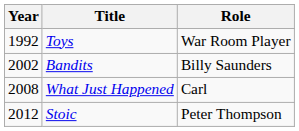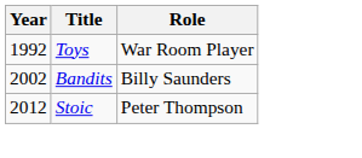 <table class="wikitable">
 <tr>
 <th>Year</th>
 <th>Title</th>
 <th>Role</th>
 </tr>
 <tr>
 <td>1992</td>
 <td><em><a href='#'>Toys</a></em></td>
 <td>War Room Player</td>
 </tr>
 <tr>
 <td>2002</td>
 <td><em><a href='#'>Bandits</a></em></td>
 <td>Billy Saunders</td>
 </tr>
 <tr>
-<td>2008</td>
-<td><em><a href='#'>What Just Happened</a></em></td>
-<td>Carl</td>
-</tr>
-<tr>
 <td>2012</td>
 <td><em><a href='#'>Stoic</a></em></td>
 <td>Peter Thompson</td>
 </tr>
 </table>
